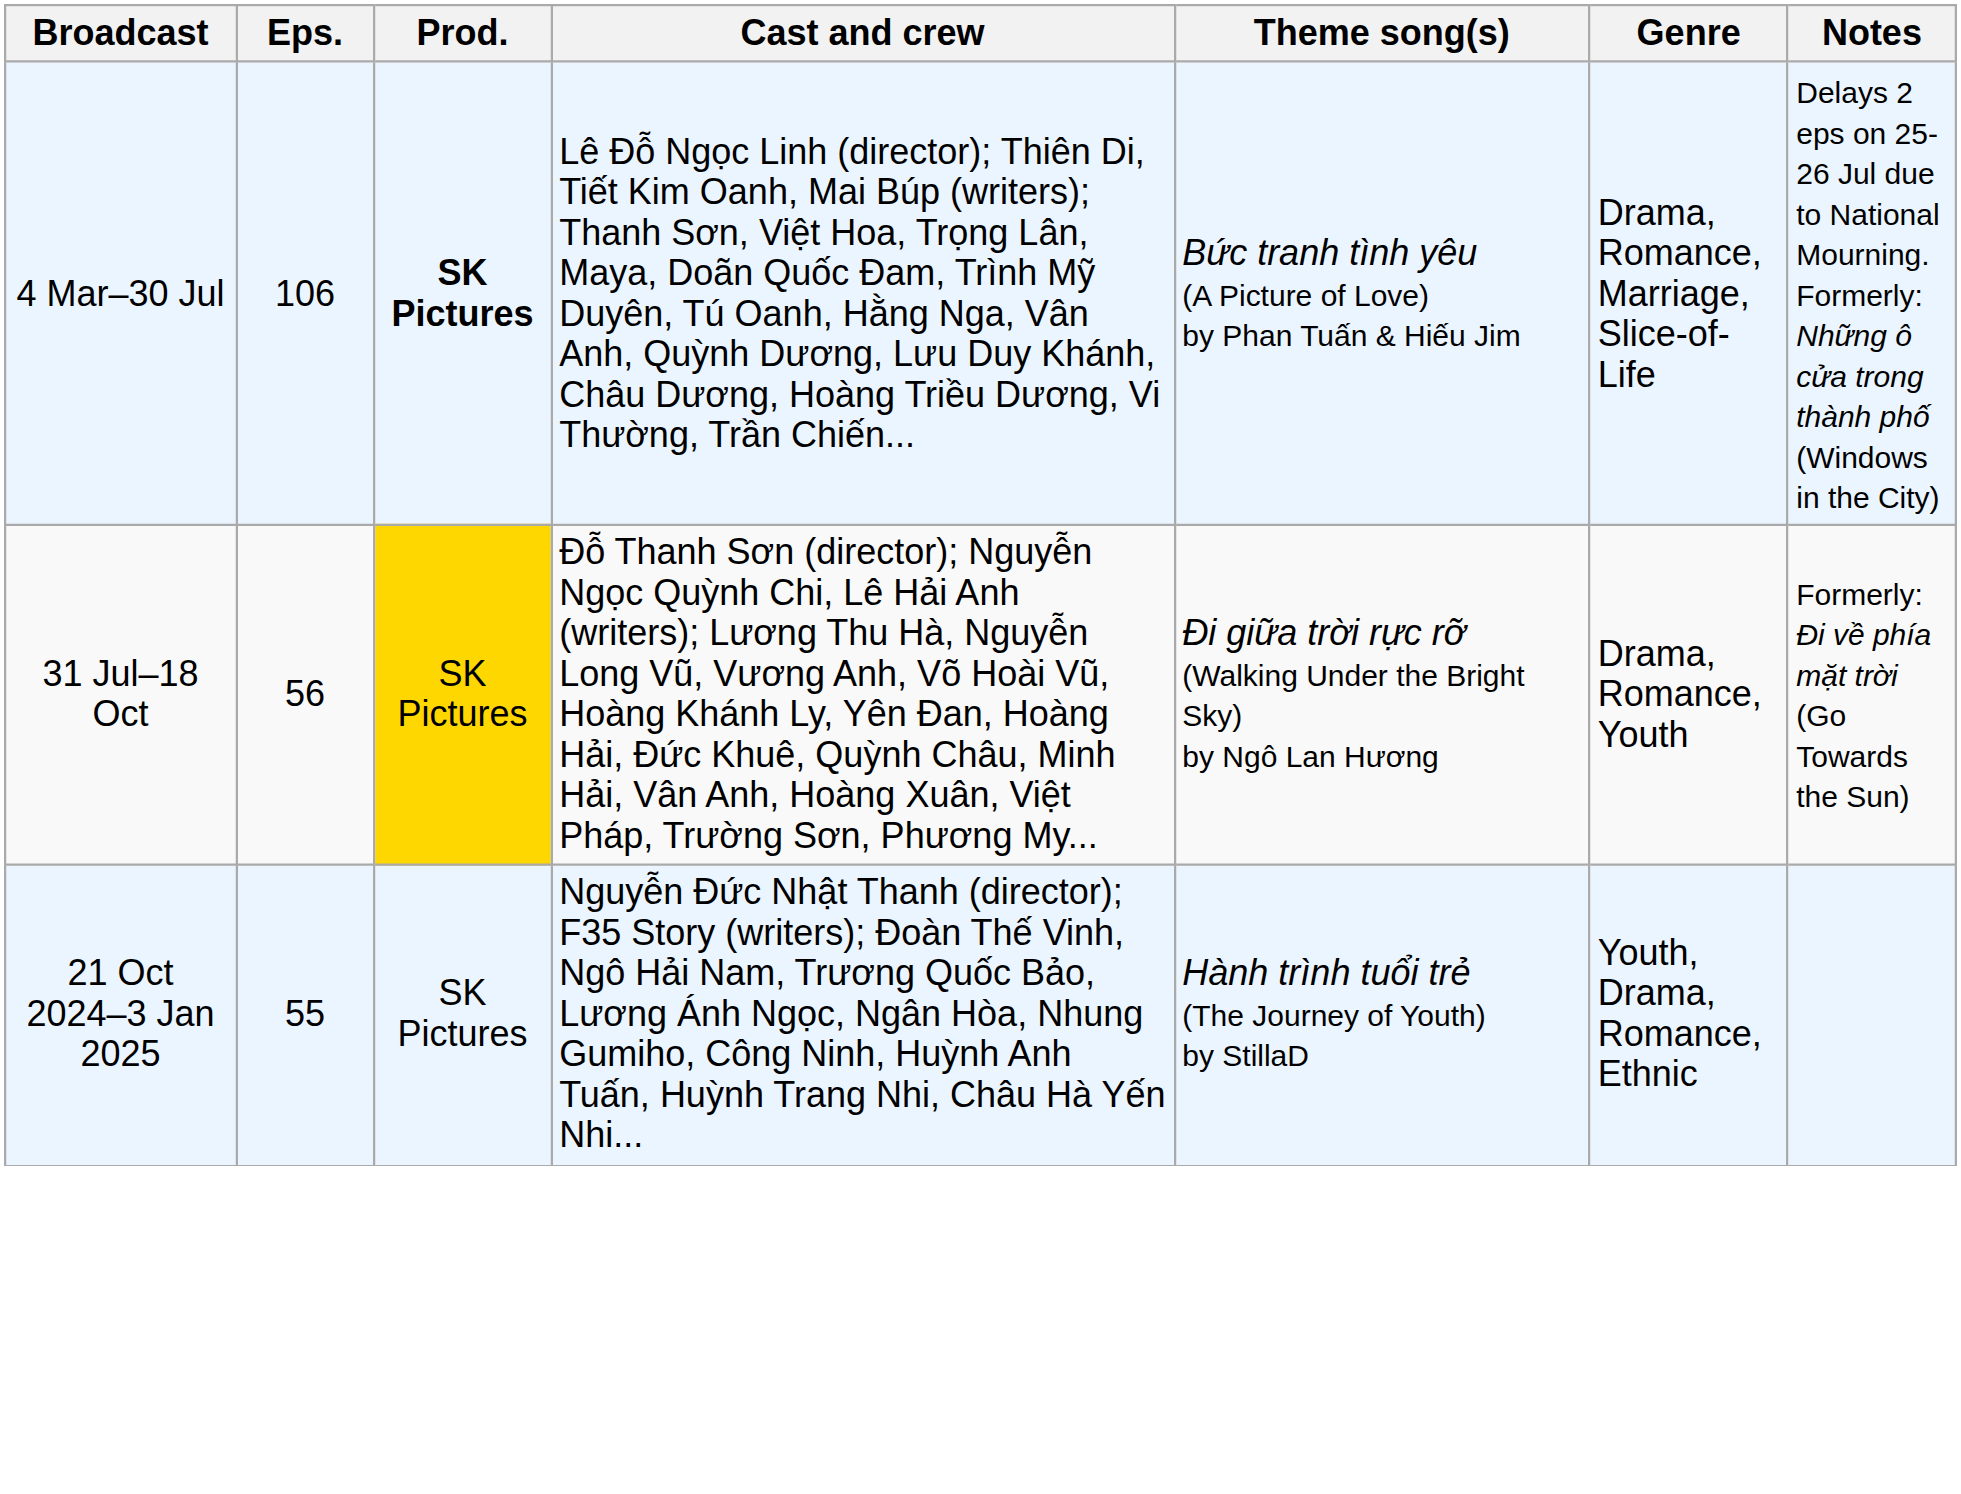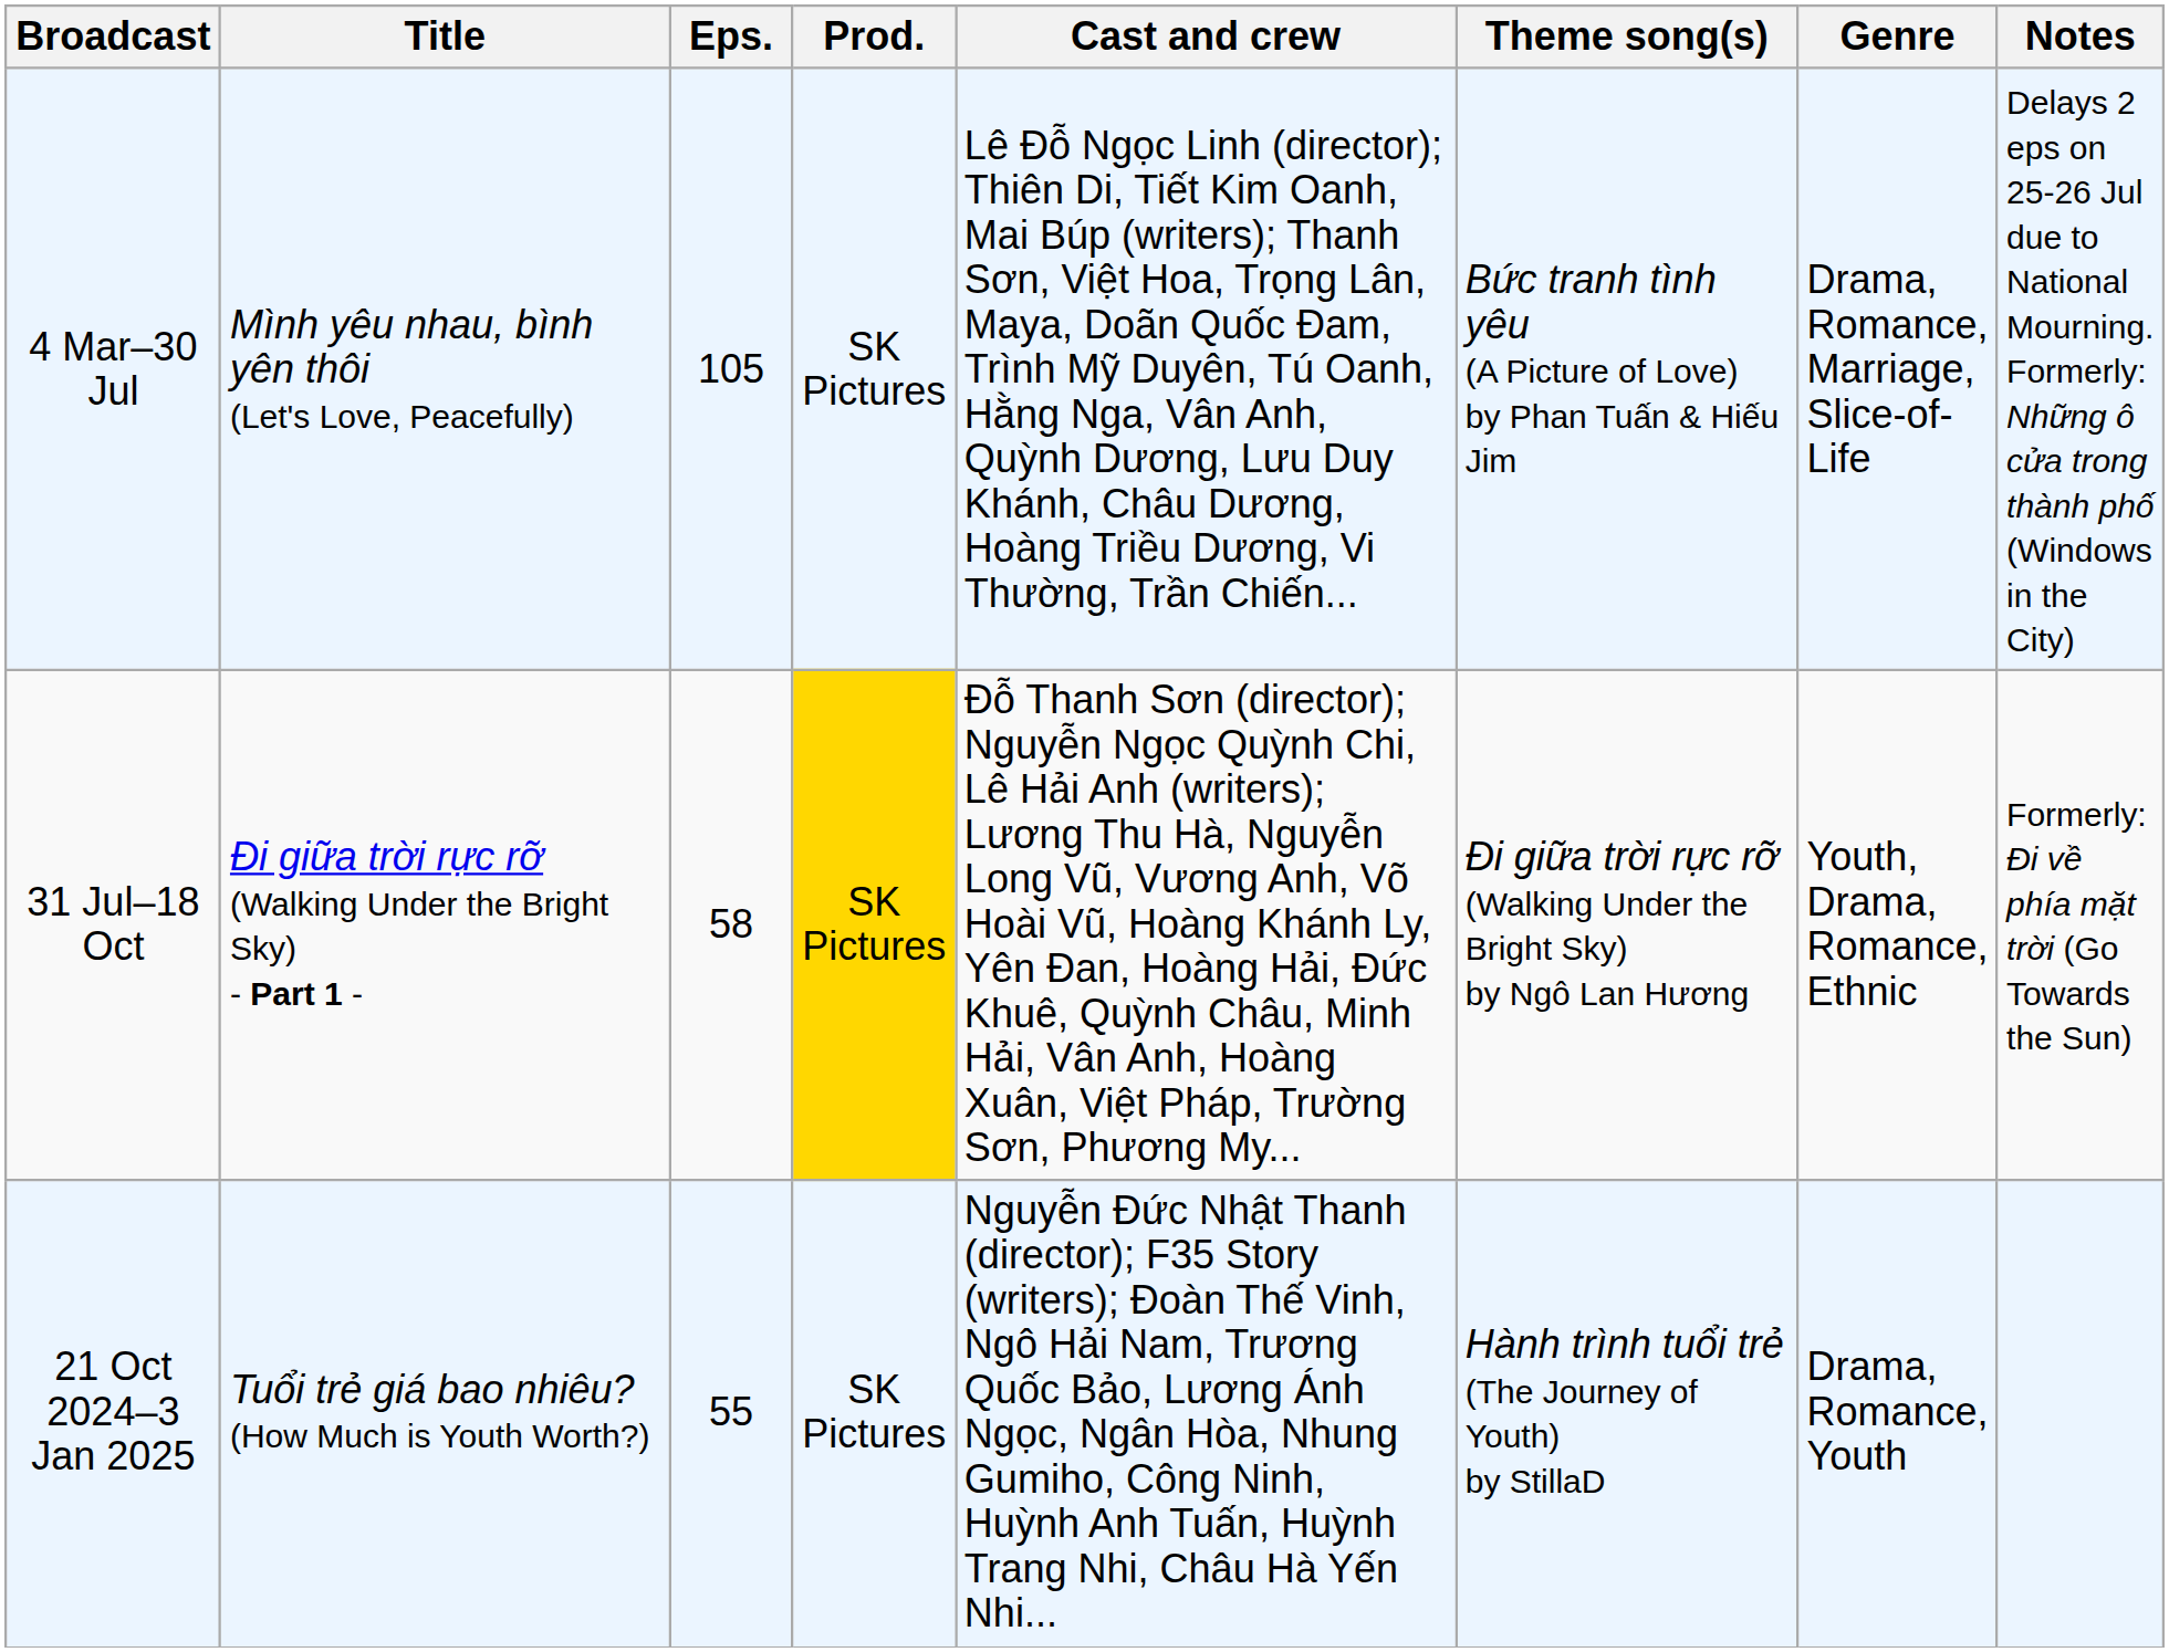 <table class="wikitable sortable">
 <tr>
 <th style="width:10%;">Broadcast</th>
+<th style="width:24%;">Title</th>
 <th style="width:6%;">Eps.</th>
 <th style="width:5%;">Prod.</th>
 <th style="width:27%;">Cast and crew</th>
 <th style="width:18%;">Theme song(s)</th>
 <th style="width:5%;">Genre</th>
 <th style="width:5%;">Notes</th>
 </tr>
 <tr ---- bgcolor="#ebf5ff">
 <td style="text-align:center;">4 Mar–30 Jul<br></td>
-<td style="text-align:center;">106</td>
-<td style="text-align:center;"><strong>SK Pictures</strong></td>
+<td><em>Mình yêu nhau, bình yên thôi</em><br><small>(Let's Love, Peacefully)</small></td>
+<td style="text-align:center;">105</td>
+<td style="text-align:center;">SK Pictures</td>
 <td>Lê Đỗ Ngọc Linh (director); Thiên Di, Tiết Kim Oanh, Mai Búp (writers); Thanh Sơn, Việt Hoa, Trọng Lân, Maya, Doãn Quốc Đam, Trình Mỹ Duyên, Tú Oanh, Hằng Nga, Vân Anh, Quỳnh Dương, Lưu Duy Khánh, Châu Dương, Hoàng Triều Dương, Vi Thường, Trần Chiến...</td>
 <td><em>Bức tranh tình yêu</em><br><small>(A Picture of Love)<br>by Phan Tuấn & Hiếu Jim</small></td>
 <td>Drama, Romance, Marriage, Slice-of-Life</td>
 <td><small>Delays 2 eps on 25-26 Jul due to National Mourning.</small><br><small>Formerly: <em>Những ô cửa trong thành phố</em> (Windows in the City)</small></td>
 </tr>
 <tr>
 <td style="text-align:center;">31 Jul–18 Oct<br></td>
-<td style="text-align:center;">56</td>
+<td><em><a href='#'>Đi giữa trời rực rỡ</a></em><br><small>(Walking Under the Bright Sky)</small><br><small>- <strong>Part 1</strong> -</small></td>
+<td style="text-align:center;">58</td>
 <td style="background: gold; text-align:center;">SK Pictures</td>
 <td>Đỗ Thanh Sơn (director); Nguyễn Ngọc Quỳnh Chi, Lê Hải Anh (writers); Lương Thu Hà, Nguyễn Long Vũ, Vương Anh, Võ Hoài Vũ, Hoàng Khánh Ly, Yên Đan, Hoàng Hải, Đức Khuê, Quỳnh Châu, Minh Hải, Vân Anh, Hoàng Xuân, Việt Pháp, Trường Sơn, Phương My...</td>
 <td><em>Đi giữa trời rực rỡ</em><br><small>(Walking Under the Bright Sky)<br>by Ngô Lan Hương</small></td>
-<td>Drama, Romance, Youth</td>
+<td>Youth, Drama, Romance, Ethnic</td>
 <td><small>Formerly: <em>Đi về phía mặt trời</em> (Go Towards the Sun)</small></td>
 </tr>
 <tr ---- bgcolor="#ebf5ff">
 <td style="text-align:center;">21 Oct 2024–3 Jan 2025</td>
+<td><em>Tuổi trẻ giá bao nhiêu?</em><br><small>(How Much is Youth Worth?)</small></td>
 <td style="text-align:center;">55</td>
 <td style="text-align:center;">SK Pictures</td>
 <td>Nguyễn Đức Nhật Thanh (director); F35 Story (writers); Đoàn Thế Vinh, Ngô Hải Nam, Trương Quốc Bảo, Lương Ánh Ngọc, Ngân Hòa, Nhung Gumiho, Công Ninh, Huỳnh Anh Tuấn, Huỳnh Trang Nhi, Châu Hà Yến Nhi...</td>
 <td><em>Hành trình tuổi trẻ</em><br><small>(The Journey of Youth)<br>by StillaD</small></td>
-<td>Youth, Drama, Romance, Ethnic</td>
+<td>Drama, Romance, Youth</td>
 <td></td>
 </tr>
 </table>
